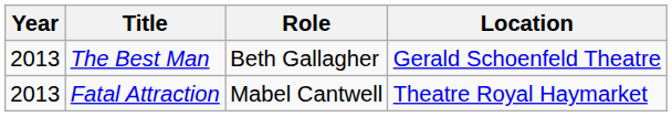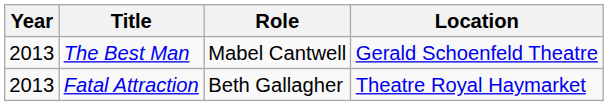 <table class="wikitable sortable" style="font-size:95%">
 <tr>
 <th>Year</th>
 <th>Title</th>
 <th>Role</th>
 <th>Location</th>
 </tr>
 <tr>
 <td>2013</td>
 <td><em><a href='#'>The Best Man</a></em></td>
-<td>Beth Gallagher</td>
+<td>Mabel Cantwell</td>
 <td Broadway><a href='#'>Gerald Schoenfeld Theatre</a></td>
 </tr>
 <tr>
 <td>2013</td>
 <td><em><a href='#'>Fatal Attraction</a></em></td>
-<td>Mabel Cantwell</td>
+<td>Beth Gallagher</td>
 <td West End><a href='#'>Theatre Royal Haymarket</a></td>
 </tr>
 </table>
